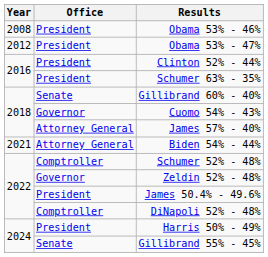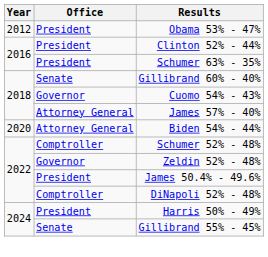 <table class=wikitable>
 <tr>
 <th>Year</th>
 <th>Office</th>
 <th>Results</th>
-</tr>
-<tr>
-<td>2008</td>
-<td><a href='#'>President</a></td>
-<td align="right" ><a href='#'>Obama</a> 53% - 46%</td>
 </tr>
 <tr>
 <td>2012</td>
 <td><a href='#'>President</a></td>
 <td align="right" ><a href='#'>Obama</a> 53% - 47%</td>
 </tr>
 <tr>
 <td rowspan=2>2016</td>
 <td><a href='#'>President</a></td>
 <td align="right" ><a href='#'>Clinton</a> 52% - 44%</td>
 </tr>
 <tr>
 <td><a href='#'>President</a></td>
 <td align="right" ><a href='#'>Schumer</a> 63% - 35%</td>
 </tr>
 <tr>
 <td rowspan=3>2018</td>
 <td><a href='#'>Senate</a></td>
 <td align="right" ><a href='#'>Gillibrand</a> 60% - 40%</td>
 </tr>
 <tr>
 <td><a href='#'>Governor</a></td>
 <td align="right" ><a href='#'>Cuomo</a> 54% - 43%</td>
 </tr>
 <tr>
 <td><a href='#'>Attorney General</a></td>
 <td align="right" ><a href='#'>James</a> 57% - 40%</td>
 </tr>
 <tr>
-<td>2021</td>
+<td>2020</td>
 <td><a href='#'>Attorney General</a></td>
 <td align="right" ><a href='#'>Biden</a> 54% - 44%</td>
 </tr>
 <tr>
 <td rowspan=4>2022</td>
 <td><a href='#'>Comptroller</a></td>
 <td align="right" ><a href='#'>Schumer</a> 52% - 48%</td>
 </tr>
 <tr>
 <td><a href='#'>Governor</a></td>
 <td align="right" ><a href='#'>Zeldin</a> 52% - 48%</td>
 </tr>
 <tr>
 <td><a href='#'>President</a></td>
 <td align="right" ><a href='#'>James</a> 50.4% - 49.6%</td>
 </tr>
 <tr>
 <td><a href='#'>Comptroller</a></td>
 <td align="right" ><a href='#'>DiNapoli</a> 52% - 48%</td>
 </tr>
 <tr>
 <td rowspan=2>2024</td>
 <td><a href='#'>President</a></td>
 <td align="right" ><a href='#'>Harris</a> 50% - 49%</td>
 </tr>
 <tr>
 <td><a href='#'>Senate</a></td>
 <td align="right" ><a href='#'>Gillibrand</a> 55% - 45%</td>
 </tr>
 </table>
